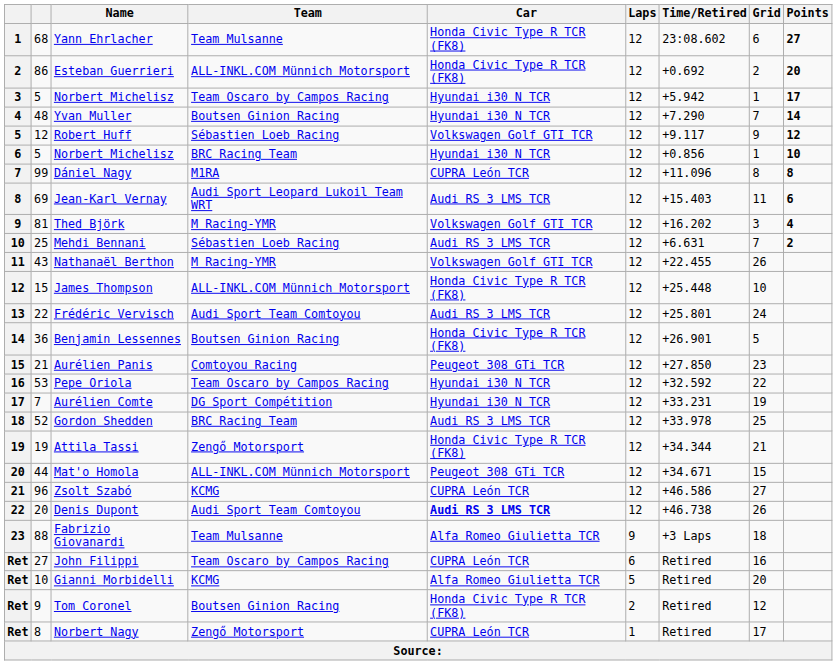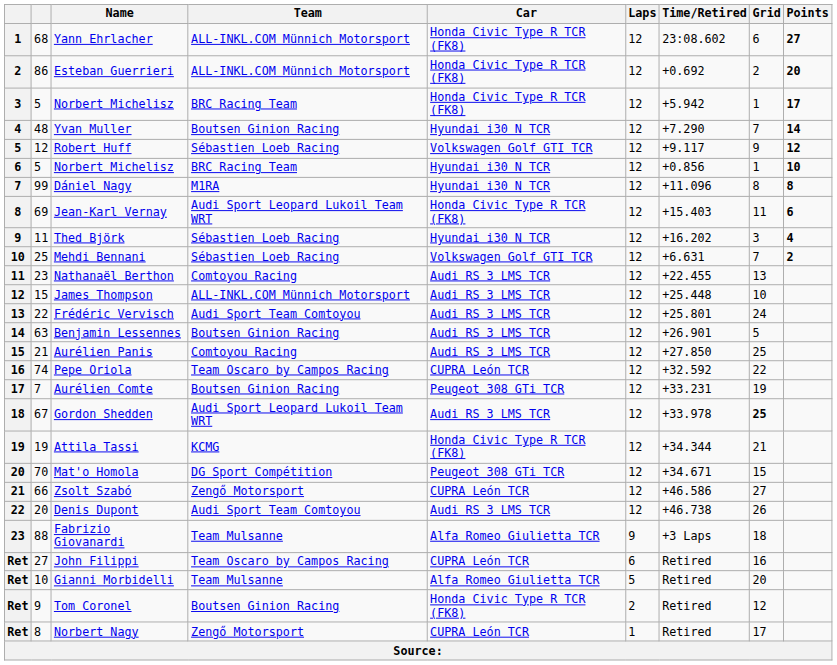 <table class="wikitable sortable" style="font-size: 95%;">
 <tr>
 <th></th>
 <th></th>
 <th>Name</th>
 <th>Team</th>
 <th>Car</th>
 <th>Laps</th>
 <th>Time/Retired</th>
 <th>Grid</th>
 <th>Points</th>
 </tr>
 <tr>
 <th>1</th>
 <td>68</td>
 <td> <a href='#'>Yann Ehrlacher</a></td>
-<td><a href='#'>Team Mulsanne</a></td>
+<td><a href='#'>ALL-INKL.COM Münnich Motorsport</a></td>
 <td><a href='#'>Honda Civic Type R TCR (FK8)</a></td>
 <td>12</td>
 <td>23:08.602</td>
 <td>6</td>
 <td><strong>27</strong></td>
 </tr>
 <tr>
 <th>2</th>
 <td>86</td>
 <td> <a href='#'>Esteban Guerrieri</a></td>
 <td><a href='#'>ALL-INKL.COM Münnich Motorsport</a></td>
 <td><a href='#'>Honda Civic Type R TCR (FK8)</a></td>
 <td>12</td>
 <td>+0.692</td>
 <td>2</td>
 <td><strong>20</strong></td>
 </tr>
 <tr>
 <th>3</th>
 <td>5</td>
 <td> <a href='#'>Norbert Michelisz</a></td>
-<td><a href='#'>Team Oscaro by Campos Racing</a></td>
-<td><a href='#'>Hyundai i30 N TCR</a></td>
+<td><a href='#'>BRC Racing Team</a></td>
+<td><a href='#'>Honda Civic Type R TCR (FK8)</a></td>
 <td>12</td>
 <td>+5.942</td>
 <td>1</td>
 <td><strong>17</strong></td>
 </tr>
 <tr>
 <th>4</th>
 <td>48</td>
 <td> <a href='#'>Yvan Muller</a></td>
 <td><a href='#'>Boutsen Ginion Racing</a></td>
 <td><a href='#'>Hyundai i30 N TCR</a></td>
 <td>12</td>
 <td>+7.290</td>
 <td>7</td>
 <td><strong>14</strong></td>
 </tr>
 <tr>
 <th>5</th>
 <td>12</td>
 <td> <a href='#'>Robert Huff</a></td>
 <td><a href='#'>Sébastien Loeb Racing</a></td>
 <td><a href='#'>Volkswagen Golf GTI TCR</a></td>
 <td>12</td>
 <td>+9.117</td>
 <td>9</td>
 <td><strong>12</strong></td>
 </tr>
 <tr>
 <th>6</th>
 <td>5</td>
 <td> <a href='#'>Norbert Michelisz</a></td>
 <td><a href='#'>BRC Racing Team</a></td>
 <td><a href='#'>Hyundai i30 N TCR</a></td>
 <td>12</td>
 <td>+0.856</td>
 <td>1</td>
 <td><strong>10</strong></td>
 </tr>
 <tr>
 <th>7</th>
 <td>99</td>
 <td> <a href='#'>Dániel Nagy</a></td>
 <td><a href='#'>M1RA</a></td>
-<td><a href='#'>CUPRA León TCR</a></td>
+<td><a href='#'>Hyundai i30 N TCR</a></td>
 <td>12</td>
 <td>+11.096</td>
 <td>8</td>
 <td><strong>8</strong></td>
 </tr>
 <tr>
 <th>8</th>
 <td>69</td>
 <td> <a href='#'>Jean-Karl Vernay</a></td>
 <td><a href='#'>Audi Sport Leopard Lukoil Team WRT</a></td>
-<td><a href='#'>Audi RS 3 LMS TCR</a></td>
+<td><a href='#'>Honda Civic Type R TCR (FK8)</a></td>
 <td>12</td>
 <td>+15.403</td>
 <td>11</td>
 <td><strong>6</strong></td>
 </tr>
 <tr>
 <th>9</th>
-<td>81</td>
+<td>11</td>
 <td> <a href='#'>Thed Björk</a></td>
-<td><a href='#'>M Racing-YMR</a></td>
-<td><a href='#'>Volkswagen Golf GTI TCR</a></td>
+<td><a href='#'>Sébastien Loeb Racing</a></td>
+<td><a href='#'>Hyundai i30 N TCR</a></td>
 <td>12</td>
 <td>+16.202</td>
 <td>3</td>
 <td><strong>4</strong></td>
 </tr>
 <tr>
 <th>10</th>
 <td>25</td>
 <td> <a href='#'>Mehdi Bennani</a></td>
 <td><a href='#'>Sébastien Loeb Racing</a></td>
-<td><a href='#'>Audi RS 3 LMS TCR</a></td>
+<td><a href='#'>Volkswagen Golf GTI TCR</a></td>
 <td>12</td>
 <td>+6.631</td>
 <td>7</td>
 <td><strong>2</strong></td>
 </tr>
 <tr>
 <th>11</th>
-<td>43</td>
+<td>23</td>
 <td> <a href='#'>Nathanaël Berthon</a></td>
-<td><a href='#'>M Racing-YMR</a></td>
-<td><a href='#'>Volkswagen Golf GTI TCR</a></td>
+<td><a href='#'>Comtoyou Racing</a></td>
+<td><a href='#'>Audi RS 3 LMS TCR</a></td>
 <td>12</td>
 <td>+22.455</td>
-<td>26</td>
+<td>13</td>
 <td></td>
 </tr>
 <tr>
 <th>12</th>
 <td>15</td>
 <td> <a href='#'>James Thompson</a></td>
 <td><a href='#'>ALL-INKL.COM Münnich Motorsport</a></td>
-<td><a href='#'>Honda Civic Type R TCR (FK8)</a></td>
+<td><a href='#'>Audi RS 3 LMS TCR</a></td>
 <td>12</td>
 <td>+25.448</td>
 <td>10</td>
 <td></td>
 </tr>
 <tr>
 <th>13</th>
 <td>22</td>
 <td> <a href='#'>Frédéric Vervisch</a></td>
 <td><a href='#'>Audi Sport Team Comtoyou</a></td>
 <td><a href='#'>Audi RS 3 LMS TCR</a></td>
 <td>12</td>
 <td>+25.801</td>
 <td>24</td>
 <td></td>
 </tr>
 <tr>
 <th>14</th>
-<td>36</td>
+<td>63</td>
 <td> <a href='#'>Benjamin Lessennes</a></td>
 <td><a href='#'>Boutsen Ginion Racing</a></td>
-<td><a href='#'>Honda Civic Type R TCR (FK8)</a></td>
+<td><a href='#'>Audi RS 3 LMS TCR</a></td>
 <td>12</td>
 <td>+26.901</td>
 <td>5</td>
 <td></td>
 </tr>
 <tr>
 <th>15</th>
 <td>21</td>
 <td> <a href='#'>Aurélien Panis</a></td>
 <td><a href='#'>Comtoyou Racing</a></td>
-<td><a href='#'>Peugeot 308 GTi TCR</a></td>
+<td><a href='#'>Audi RS 3 LMS TCR</a></td>
 <td>12</td>
 <td>+27.850</td>
-<td>23</td>
+<td>25</td>
 <td></td>
 </tr>
 <tr>
 <th>16</th>
-<td>53</td>
+<td>74</td>
 <td> <a href='#'>Pepe Oriola</a></td>
 <td><a href='#'>Team Oscaro by Campos Racing</a></td>
-<td><a href='#'>Hyundai i30 N TCR</a></td>
+<td><a href='#'>CUPRA León TCR</a></td>
 <td>12</td>
 <td>+32.592</td>
 <td>22</td>
 <td></td>
 </tr>
 <tr>
 <th>17</th>
 <td>7</td>
 <td> <a href='#'>Aurélien Comte</a></td>
-<td><a href='#'>DG Sport Compétition</a></td>
-<td><a href='#'>Hyundai i30 N TCR</a></td>
+<td><a href='#'>Boutsen Ginion Racing</a></td>
+<td><a href='#'>Peugeot 308 GTi TCR</a></td>
 <td>12</td>
 <td>+33.231</td>
 <td>19</td>
 <td></td>
 </tr>
 <tr>
 <th>18</th>
-<td>52</td>
+<td>67</td>
 <td> <a href='#'>Gordon Shedden</a></td>
-<td><a href='#'>BRC Racing Team</a></td>
+<td><a href='#'>Audi Sport Leopard Lukoil Team WRT</a></td>
 <td><a href='#'>Audi RS 3 LMS TCR</a></td>
 <td>12</td>
 <td>+33.978</td>
-<td>25</td>
+<td><strong>25</strong></td>
 <td></td>
 </tr>
 <tr>
 <th>19</th>
 <td>19</td>
 <td> <a href='#'>Attila Tassi</a></td>
-<td><a href='#'>Zengő Motorsport</a></td>
+<td><a href='#'>KCMG</a></td>
 <td><a href='#'>Honda Civic Type R TCR (FK8)</a></td>
 <td>12</td>
 <td>+34.344</td>
 <td>21</td>
 <td></td>
 </tr>
 <tr>
 <th>20</th>
-<td>44</td>
+<td>70</td>
 <td> <a href='#'>Mat'o Homola</a></td>
-<td><a href='#'>ALL-INKL.COM Münnich Motorsport</a></td>
+<td><a href='#'>DG Sport Compétition</a></td>
 <td><a href='#'>Peugeot 308 GTi TCR</a></td>
 <td>12</td>
 <td>+34.671</td>
 <td>15</td>
 <td></td>
 </tr>
 <tr>
 <th>21</th>
-<td>96</td>
+<td>66</td>
 <td> <a href='#'>Zsolt Szabó</a></td>
-<td><a href='#'>KCMG</a></td>
+<td><a href='#'>Zengő Motorsport</a></td>
 <td><a href='#'>CUPRA León TCR</a></td>
 <td>12</td>
 <td>+46.586</td>
 <td>27</td>
 <td></td>
 </tr>
 <tr>
 <th>22</th>
 <td>20</td>
 <td> <a href='#'>Denis Dupont</a></td>
 <td><a href='#'>Audi Sport Team Comtoyou</a></td>
-<td><strong><a href='#'>Audi RS 3 LMS TCR</a></strong></td>
+<td><a href='#'>Audi RS 3 LMS TCR</a></td>
 <td>12</td>
 <td>+46.738</td>
 <td>26</td>
 <td></td>
 </tr>
 <tr>
 <th>23</th>
 <td>88</td>
 <td> <a href='#'>Fabrizio Giovanardi</a></td>
 <td><a href='#'>Team Mulsanne</a></td>
 <td><a href='#'>Alfa Romeo Giulietta TCR</a></td>
 <td>9</td>
 <td>+3 Laps</td>
 <td>18</td>
 <td></td>
 </tr>
 <tr>
 <th>Ret</th>
 <td>27</td>
 <td> <a href='#'>John Filippi</a></td>
 <td><a href='#'>Team Oscaro by Campos Racing</a></td>
 <td><a href='#'>CUPRA León TCR</a></td>
 <td>6</td>
 <td>Retired</td>
 <td>16</td>
 <td></td>
 </tr>
 <tr>
 <th>Ret</th>
 <td>10</td>
 <td> <a href='#'>Gianni Morbidelli</a></td>
-<td><a href='#'>KCMG</a></td>
+<td><a href='#'>Team Mulsanne</a></td>
 <td><a href='#'>Alfa Romeo Giulietta TCR</a></td>
 <td>5</td>
 <td>Retired</td>
 <td>20</td>
 <td></td>
 </tr>
 <tr>
 <th>Ret</th>
 <td>9</td>
 <td> <a href='#'>Tom Coronel</a></td>
 <td><a href='#'>Boutsen Ginion Racing</a></td>
 <td><a href='#'>Honda Civic Type R TCR (FK8)</a></td>
 <td>2</td>
 <td>Retired</td>
 <td>12</td>
 <td></td>
 </tr>
 <tr>
 <th>Ret</th>
 <td>8</td>
 <td> <a href='#'>Norbert Nagy</a></td>
 <td><a href='#'>Zengő Motorsport</a></td>
 <td><a href='#'>CUPRA León TCR</a></td>
 <td>1</td>
 <td>Retired</td>
 <td>17</td>
 <td></td>
 </tr>
 <tr>
 <th colspan=9>Source:</th>
 </tr>
 </table>
